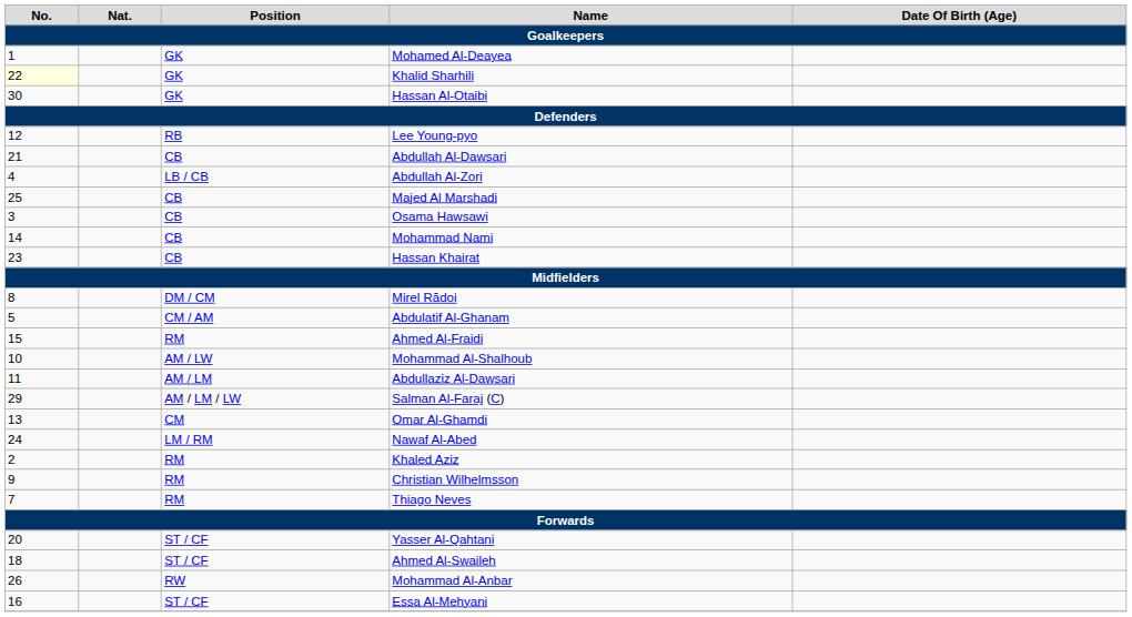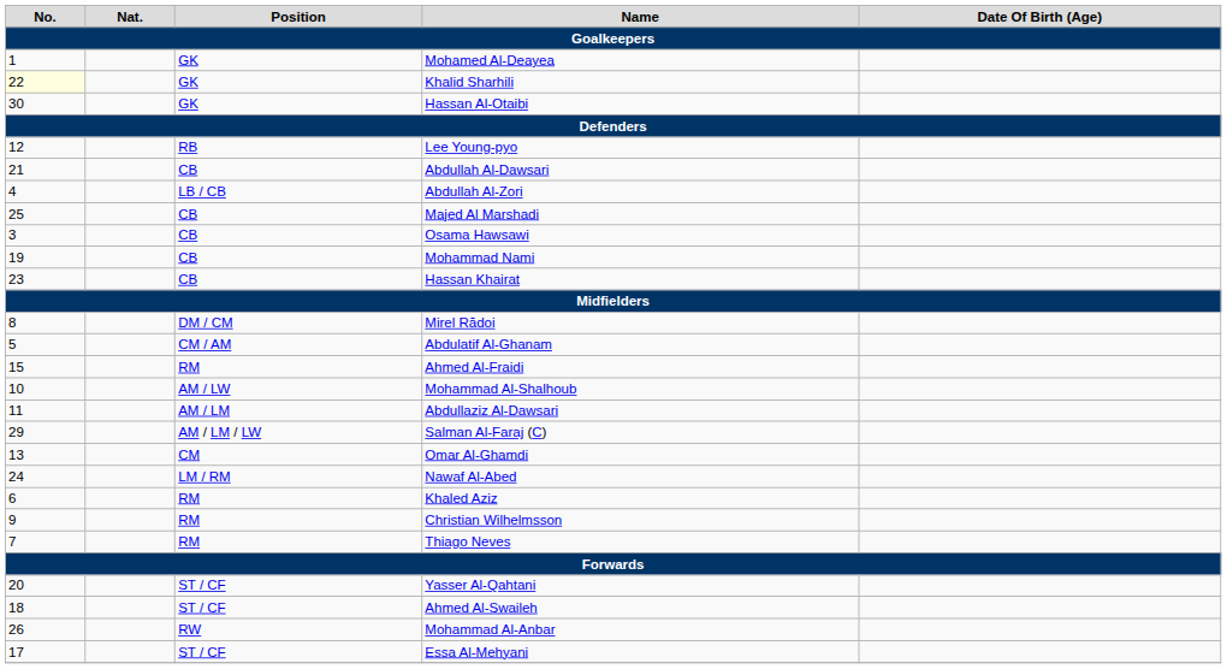 <table class="wikitable"  style="text-align:left; font-size:90%; width:100%;">
 <tr>
 <th style="background:#dcdcdc; color:black; text-align:center;">No.</th>
 <th style="background:#dcdcdc; color:black; text-align:center;">Nat.</th>
 <th style="background:#dcdcdc; color:black; text-align:center;">Position</th>
 <th style="background:#dcdcdc; color:black; text-align:center;">Name</th>
 <th style="background:#dcdcdc; color:black; text-align:center;">Date Of Birth (Age)</th>
 </tr>
 <tr>
 <th colspan=10 style="background:#003366; color:white; text-align:center;">Goalkeepers</th>
 </tr>
 <tr>
 <td>1</td>
 <td></td>
 <td><a href='#'>GK</a></td>
 <td><a href='#'>Mohamed Al-Deayea</a></td>
 <td></td>
 </tr>
 <tr>
 <td style="background: lightyellow;">22</td>
 <td></td>
 <td><a href='#'>GK</a></td>
 <td><a href='#'>Khalid Sharhili</a></td>
 <td></td>
 </tr>
 <tr>
 <td>30</td>
 <td></td>
 <td><a href='#'>GK</a></td>
 <td><a href='#'>Hassan Al-Otaibi</a></td>
 <td></td>
 </tr>
 <tr>
 <th colspan=10 style="background:#003366; color:white; text-align:center;">Defenders</th>
 </tr>
 <tr>
 <td>12</td>
 <td></td>
 <td><a href='#'>RB</a></td>
 <td><a href='#'>Lee Young-pyo</a></td>
 <td></td>
 </tr>
 <tr>
 <td>21</td>
 <td></td>
 <td><a href='#'>CB</a></td>
 <td><a href='#'>Abdullah Al-Dawsari</a></td>
 <td></td>
 </tr>
 <tr>
 <td>4</td>
 <td></td>
 <td><a href='#'>LB / CB</a></td>
 <td><a href='#'>Abdullah Al-Zori</a></td>
 <td></td>
 </tr>
 <tr>
 <td>25</td>
 <td></td>
 <td><a href='#'>CB</a></td>
 <td><a href='#'>Majed Al Marshadi</a></td>
 <td></td>
 </tr>
 <tr>
 <td>3</td>
 <td></td>
 <td><a href='#'>CB</a></td>
 <td><a href='#'>Osama Hawsawi</a></td>
 <td></td>
 </tr>
 <tr>
-<td>14</td>
+<td>19</td>
 <td></td>
 <td><a href='#'>CB</a></td>
 <td><a href='#'>Mohammad Nami</a></td>
 <td></td>
 </tr>
 <tr>
 <td>23</td>
 <td></td>
 <td><a href='#'>CB</a></td>
 <td><a href='#'>Hassan Khairat</a></td>
 <td></td>
 </tr>
 <tr>
 <th colspan=10 style="background:#003366; color:white; text-align:center;">Midfielders</th>
 </tr>
 <tr>
 <td>8</td>
 <td></td>
 <td><a href='#'>DM / CM</a></td>
 <td><a href='#'>Mirel Rădoi</a></td>
 <td></td>
 </tr>
 <tr>
 <td>5</td>
 <td></td>
 <td><a href='#'>CM / AM</a></td>
 <td><a href='#'>Abdulatif Al-Ghanam</a></td>
 <td></td>
 </tr>
 <tr>
 <td>15</td>
 <td></td>
 <td><a href='#'>RM</a></td>
 <td><a href='#'>Ahmed Al-Fraidi</a></td>
 <td></td>
 </tr>
 <tr>
 <td>10</td>
 <td></td>
 <td><a href='#'>AM / LW</a></td>
 <td><a href='#'>Mohammad Al-Shalhoub</a></td>
 <td></td>
 </tr>
 <tr>
 <td>11</td>
 <td></td>
 <td><a href='#'>AM / LM</a></td>
 <td><a href='#'>Abdullaziz Al-Dawsari</a></td>
 <td></td>
 </tr>
 <tr>
 <td>29</td>
 <td></td>
 <td><a href='#'>AM</a> / <a href='#'>LM</a> / <a href='#'>LW</a></td>
 <td><a href='#'>Salman Al-Faraj</a> (<a href='#'>C</a>)</td>
 <td></td>
 </tr>
 <tr>
 <td>13</td>
 <td></td>
 <td><a href='#'>CM</a></td>
 <td><a href='#'>Omar Al-Ghamdi</a></td>
 <td></td>
 </tr>
 <tr>
 <td>24</td>
 <td></td>
 <td><a href='#'>LM / RM</a></td>
 <td><a href='#'>Nawaf Al-Abed</a></td>
 <td></td>
 </tr>
 <tr>
-<td>2</td>
+<td>6</td>
 <td></td>
 <td><a href='#'>RM</a></td>
 <td><a href='#'>Khaled Aziz</a></td>
 <td></td>
 </tr>
 <tr>
 <td>9</td>
 <td></td>
 <td><a href='#'>RM</a></td>
 <td><a href='#'>Christian Wilhelmsson</a></td>
 <td></td>
 </tr>
 <tr>
 <td>7</td>
 <td></td>
 <td><a href='#'>RM</a></td>
 <td><a href='#'>Thiago Neves</a></td>
 <td></td>
 </tr>
 <tr>
 <th colspan=10 style="background:#003366; color:white; text-align:center;">Forwards</th>
 </tr>
 <tr>
 <td>20</td>
 <td></td>
 <td><a href='#'>ST / CF</a></td>
 <td><a href='#'>Yasser Al-Qahtani</a></td>
 <td></td>
 </tr>
 <tr>
 <td>18</td>
 <td></td>
 <td><a href='#'>ST / CF</a></td>
 <td><a href='#'>Ahmed Al-Swaileh</a></td>
 <td></td>
 </tr>
 <tr>
 <td>26</td>
 <td></td>
 <td><a href='#'>RW</a></td>
 <td><a href='#'>Mohammad Al-Anbar</a></td>
 <td></td>
 </tr>
 <tr>
-<td>16</td>
+<td>17</td>
 <td></td>
 <td><a href='#'>ST / CF</a></td>
 <td><a href='#'>Essa Al-Mehyani</a></td>
 <td></td>
 </tr>
 <tr>
 </tr>
 </table>
